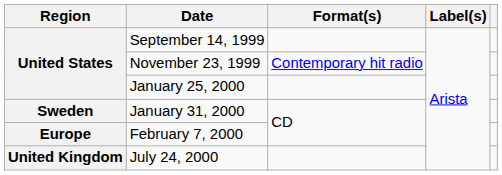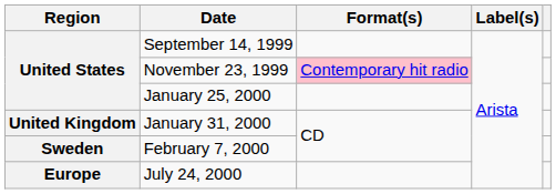 <table class="wikitable plainrowheaders">
 <tr>
 <th scope="col">Region</th>
 <th scope="col">Date</th>
 <th scope="col">Format(s)</th>
 <th scope="col">Label(s)</th>
 <th scope="col"></th>
 </tr>
 <tr>
 <th rowspan="3" scope="row">United States</th>
 <td>September 14, 1999</td>
 <td></td>
 <td rowspan="6"><a href='#'>Arista</a></td>
 <td align="center"></td>
 </tr>
 <tr>
 <td>November 23, 1999</td>
-<td><a href='#'>Contemporary hit radio</a></td>
+<td style="background: pink;"><a href='#'>Contemporary hit radio</a></td>
 <td align="center"></td>
 </tr>
 <tr>
 <td>January 25, 2000</td>
 <td></td>
 <td align="center"></td>
 </tr>
 <tr>
-<th scope="row">Sweden</th>
+<th scope="row">United Kingdom</th>
 <td>January 31, 2000</td>
 <td rowspan="2">CD</td>
 <td align="center"></td>
 </tr>
 <tr>
-<th scope="row">Europe</th>
+<th scope="row">Sweden</th>
 <td>February 7, 2000</td>
 <td align="center"></td>
 </tr>
 <tr>
-<th scope="row">United Kingdom</th>
+<th scope="row">Europe</th>
 <td>July 24, 2000</td>
 <td></td>
 <td align="center"></td>
 </tr>
 </table>
